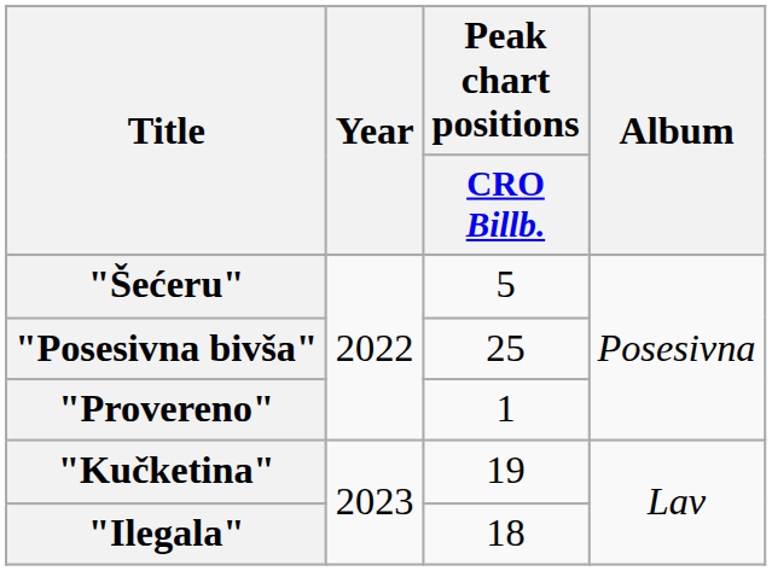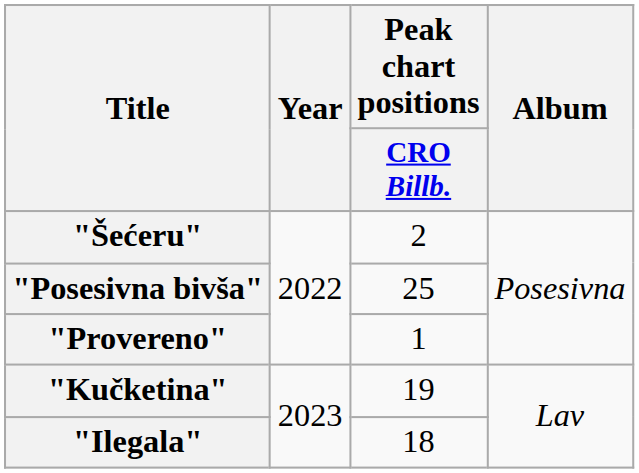 <table class="wikitable plainrowheaders" style="text-align:center;">
 <tr>
 <th scope="col" rowspan="2">Title</th>
 <th scope="col" rowspan="2">Year</th>
 <th scope="col" colspan="1">Peak chart positions</th>
 <th scope="col" rowspan="2">Album</th>
 </tr>
 <tr>
 <th scope="col" style="width:2.5em;font-size:90%;"><a href='#'>CRO<br><em>Billb.</em></a><br></th>
 </tr>
 <tr>
 <th scope="row">"Šećeru"<br></th>
 <td rowspan="3">2022</td>
-<td>5</td>
+<td>2</td>
 <td rowspan="3"><em>Posesivna</em></td>
 </tr>
 <tr>
 <th scope="row">"Posesivna bivša"</th>
 <td>25</td>
 </tr>
 <tr>
 <th scope="row">"Provereno"</th>
 <td>1</td>
 </tr>
 <tr>
 <th scope="row">"Kučketina"</th>
 <td rowspan="2">2023</td>
 <td>19</td>
 <td rowspan="2"><em>Lav</em></td>
 </tr>
 <tr>
 <th scope="row">"Ilegala"<br></th>
 <td>18</td>
 </tr>
 </table>
